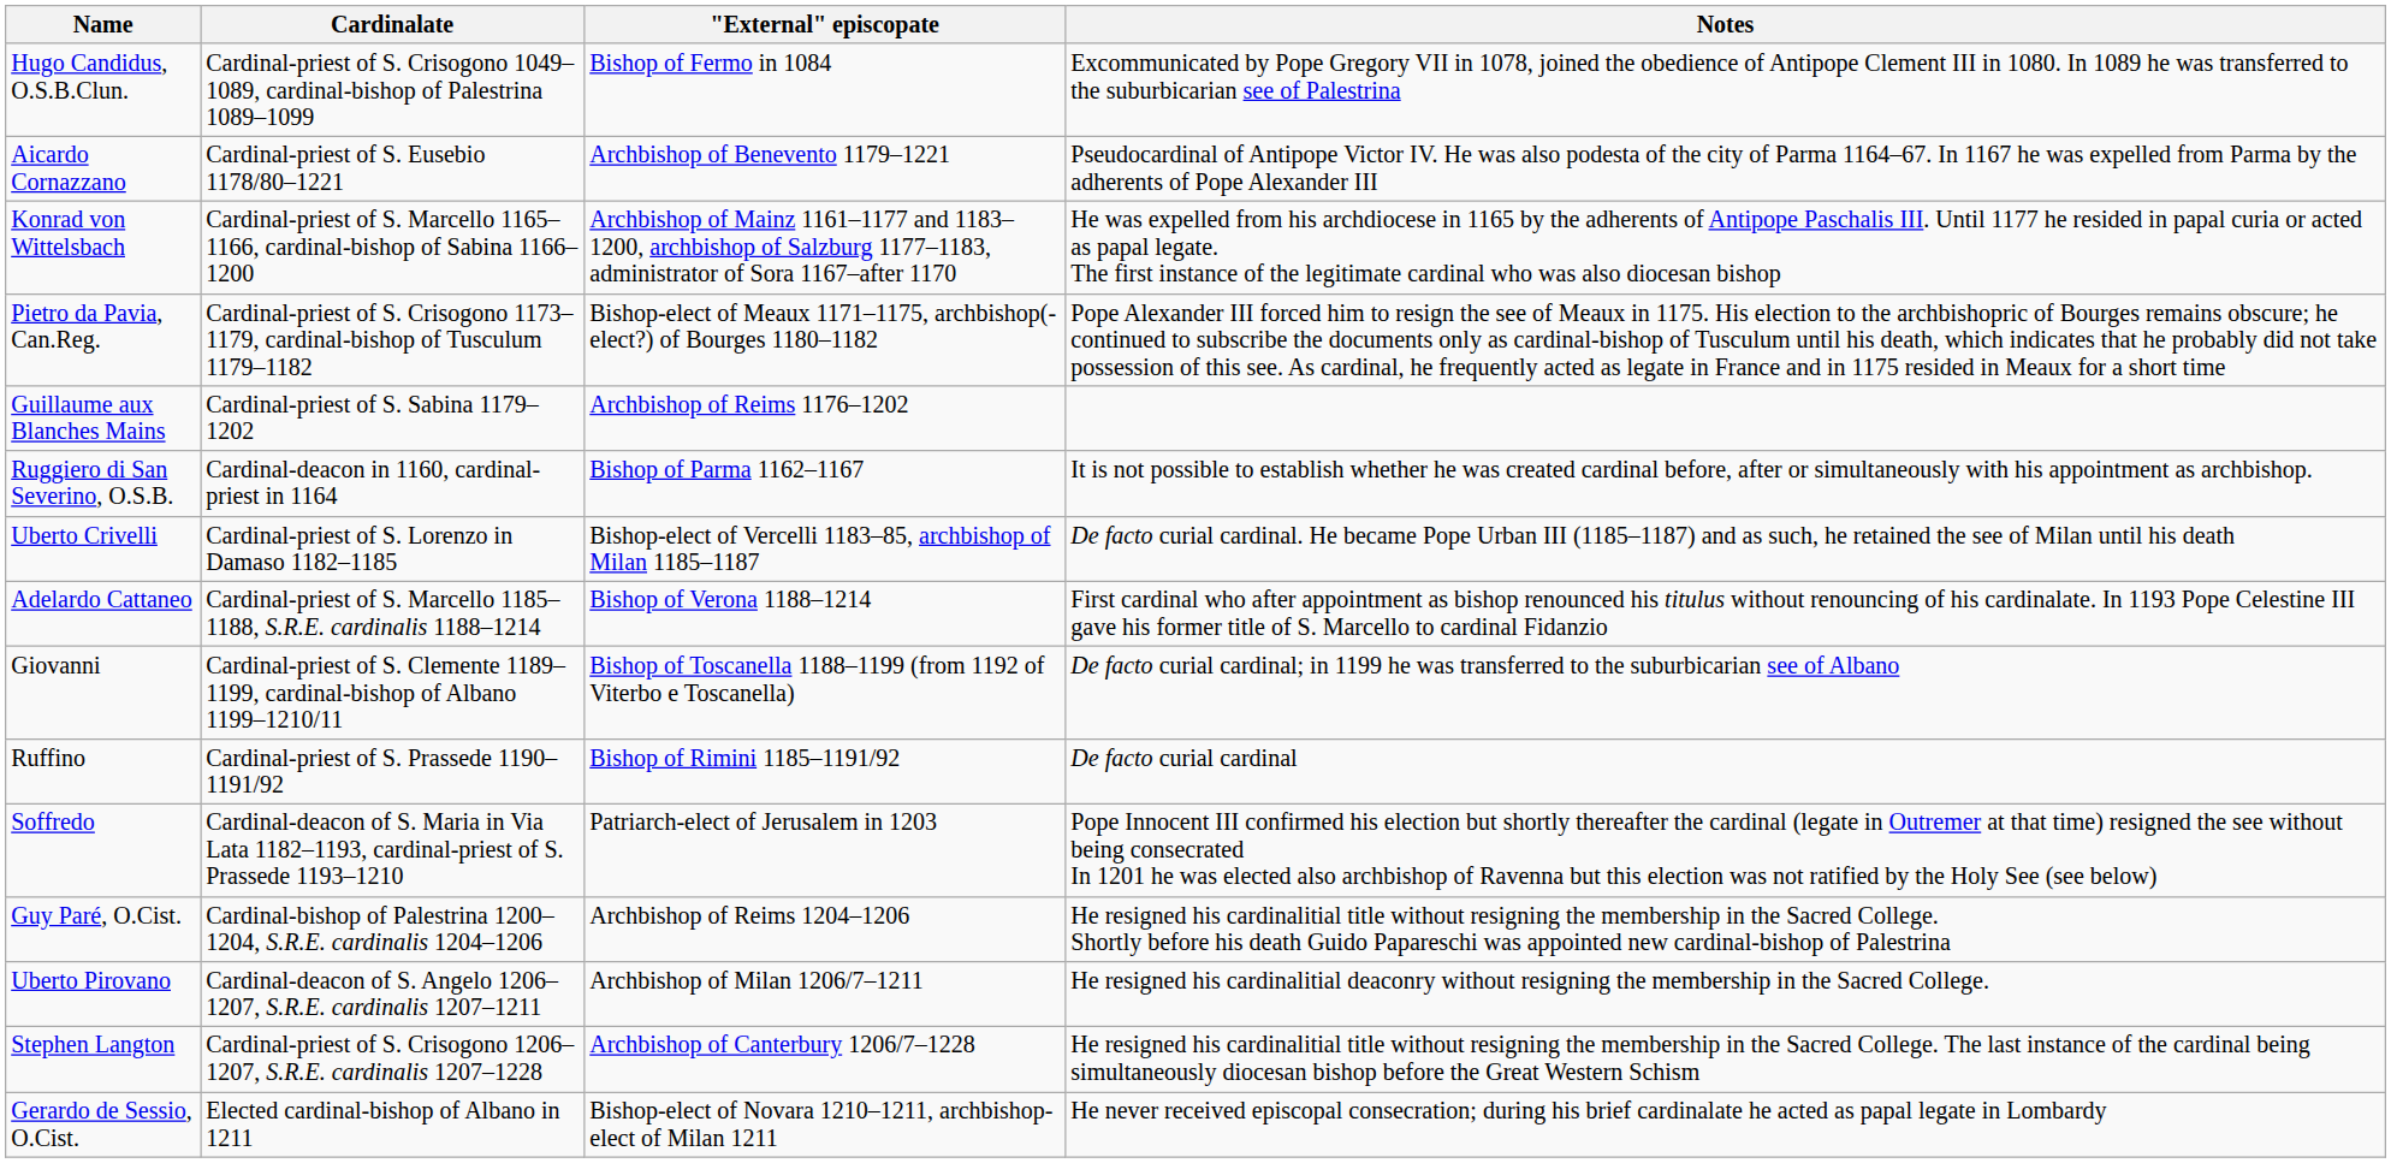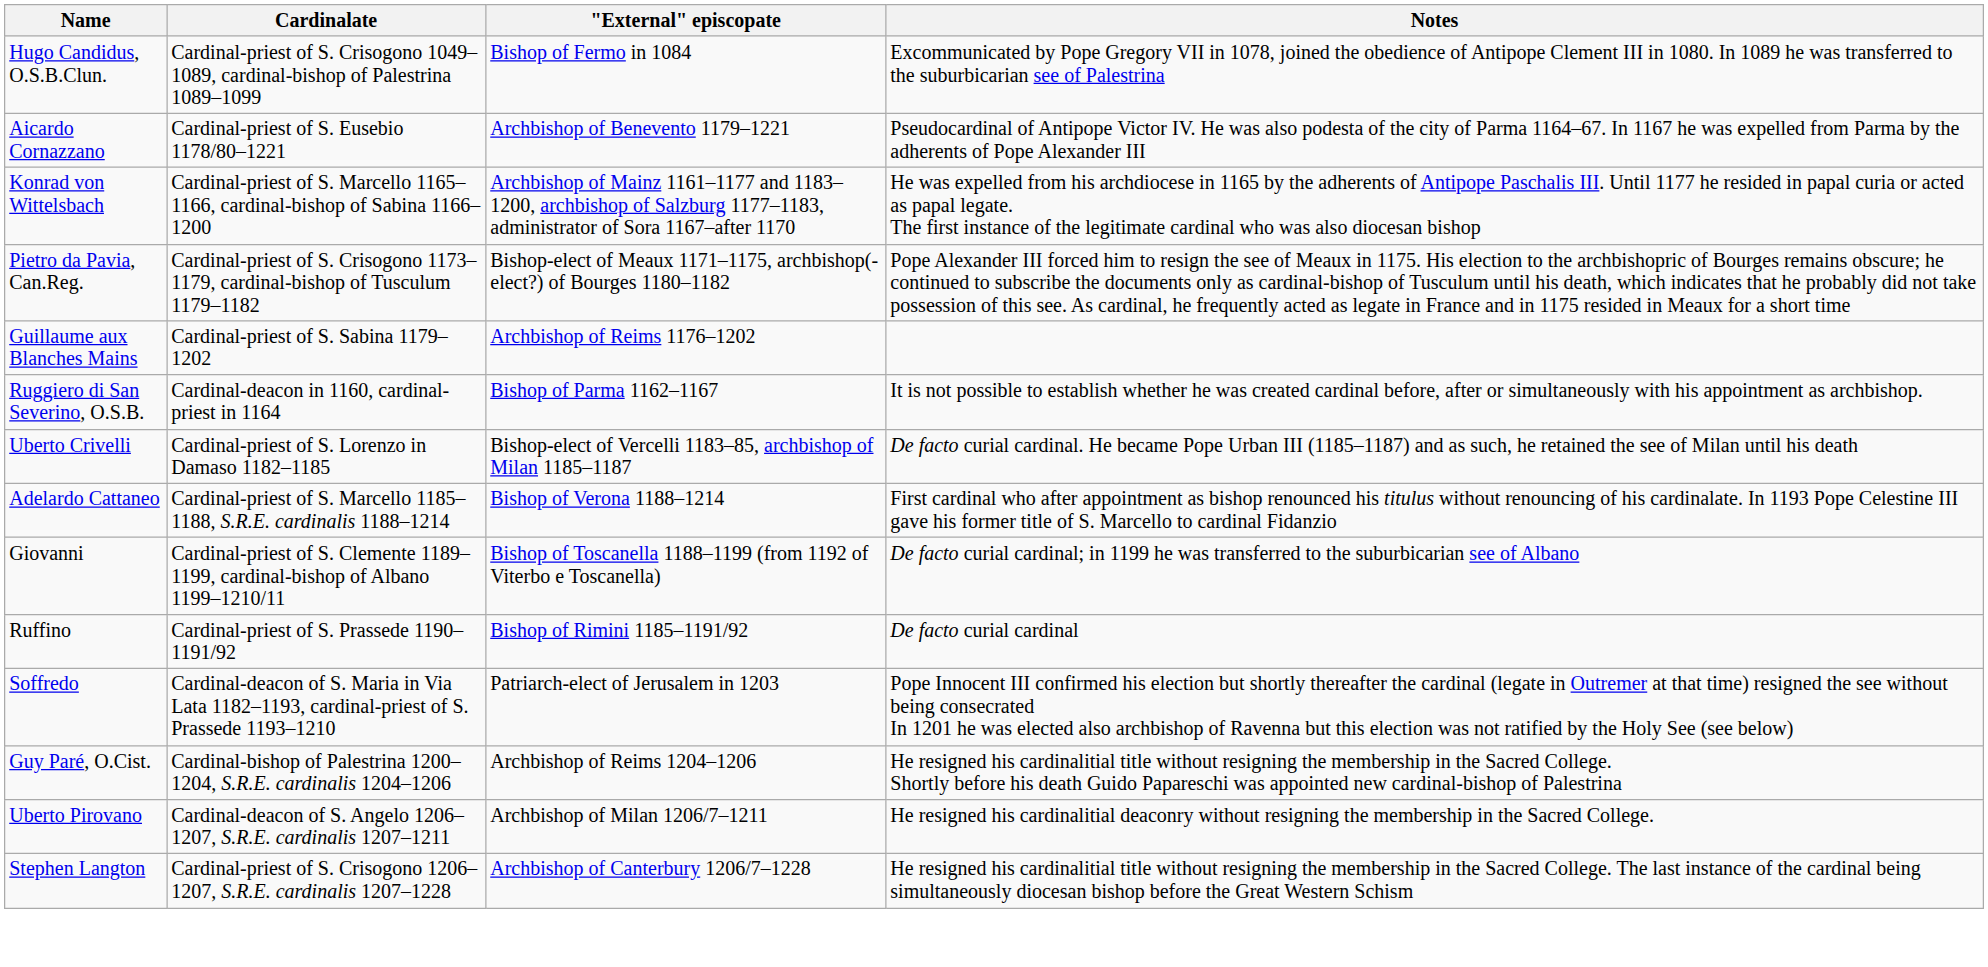 <table class="wikitable sortable" style="width:100%">
 <tr>
 <th width="*">Name</th>
 <th width="*">Cardinalate</th>
 <th width="*">"External" episcopate</th>
 <th width="*">Notes</th>
 </tr>
 <tr valign="top">
 <td><a href='#'>Hugo Candidus</a>, O.S.B.Clun.</td>
 <td>Cardinal-priest of S. Crisogono 1049–1089, cardinal-bishop of Palestrina 1089–1099</td>
 <td><a href='#'>Bishop of Fermo</a> in 1084</td>
 <td>Excommunicated by Pope Gregory VII in 1078, joined the obedience of Antipope Clement III in 1080. In 1089 he was transferred  to the suburbicarian <a href='#'>see of Palestrina</a></td>
 </tr>
 <tr valign="top">
 <td><a href='#'>Aicardo Cornazzano</a></td>
 <td>Cardinal-priest of S. Eusebio 1178/80–1221</td>
 <td><a href='#'>Archbishop of Benevento</a> 1179–1221</td>
 <td>Pseudocardinal of Antipope Victor IV. He was also podesta of the city of Parma 1164–67. In 1167 he was expelled from Parma by the adherents of Pope Alexander III</td>
 </tr>
 <tr valign="top">
 <td><a href='#'>Konrad von Wittelsbach</a></td>
 <td>Cardinal-priest of S. Marcello 1165–1166, cardinal-bishop of Sabina 1166–1200</td>
 <td><a href='#'>Archbishop of Mainz</a> 1161–1177 and 1183–1200, <a href='#'>archbishop of Salzburg</a> 1177–1183, administrator of Sora 1167–after 1170</td>
 <td>He was expelled from his archdiocese in 1165 by the adherents of <a href='#'>Antipope Paschalis III</a>. Until 1177 he resided in papal curia or acted as papal legate.<br>The first instance of the legitimate cardinal who was also diocesan bishop</td>
 </tr>
 <tr valign="top">
 <td><a href='#'>Pietro da Pavia</a>, Can.Reg.</td>
 <td>Cardinal-priest of S. Crisogono 1173–1179, cardinal-bishop of Tusculum 1179–1182</td>
 <td>Bishop-elect of Meaux 1171–1175, archbishop(-elect?) of Bourges 1180–1182</td>
 <td>Pope Alexander III forced him to resign the see of Meaux in 1175. His election to the archbishopric of Bourges remains obscure; he continued to subscribe the documents only as cardinal-bishop of Tusculum until his death, which indicates that he probably did not take possession of this see. As cardinal, he frequently acted as legate in France and in 1175 resided in Meaux for a short time</td>
 </tr>
 <tr valign="top">
 <td><a href='#'>Guillaume aux Blanches Mains</a></td>
 <td>Cardinal-priest of S. Sabina 1179–1202</td>
 <td><a href='#'>Archbishop of Reims</a> 1176–1202</td>
 <td></td>
 </tr>
 <tr valign="top">
 <td><a href='#'>Ruggiero di San Severino</a>, O.S.B.</td>
 <td>Cardinal-deacon in 1160, cardinal-priest in 1164</td>
 <td><a href='#'>Bishop of Parma</a> 1162–1167</td>
 <td>It is not possible to establish whether he was created cardinal before, after or simultaneously with his appointment as archbishop.</td>
 </tr>
 <tr valign="top">
 <td><a href='#'>Uberto Crivelli</a></td>
 <td>Cardinal-priest of S. Lorenzo in Damaso 1182–1185</td>
 <td>Bishop-elect of Vercelli 1183–85, <a href='#'>archbishop of Milan</a> 1185–1187</td>
 <td><em>De facto</em> curial cardinal. He became Pope Urban III (1185–1187) and as such, he retained the see of Milan until his death</td>
 </tr>
 <tr valign="top">
 <td><a href='#'>Adelardo Cattaneo</a></td>
 <td>Cardinal-priest of S. Marcello 1185–1188, <em>S.R.E. cardinalis</em> 1188–1214</td>
 <td><a href='#'>Bishop of Verona</a> 1188–1214</td>
 <td>First cardinal who after appointment as bishop renounced his <em>titulus</em> without renouncing of his cardinalate. In 1193 Pope Celestine III gave his former title of S. Marcello to cardinal Fidanzio</td>
 </tr>
 <tr valign="top">
 <td>Giovanni</td>
 <td>Cardinal-priest of S. Clemente 1189–1199, cardinal-bishop of Albano 1199–1210/11</td>
 <td><a href='#'>Bishop of Toscanella</a> 1188–1199 (from 1192 of Viterbo e Toscanella)</td>
 <td><em>De facto</em> curial cardinal; in 1199 he was transferred to the suburbicarian <a href='#'>see of Albano</a></td>
 </tr>
 <tr valign="top">
 <td>Ruffino</td>
 <td>Cardinal-priest of S. Prassede 1190–1191/92</td>
 <td><a href='#'>Bishop of Rimini</a> 1185–1191/92</td>
 <td><em>De facto</em> curial cardinal</td>
 </tr>
 <tr valign="top">
 <td><a href='#'>Soffredo</a></td>
 <td>Cardinal-deacon of S. Maria in Via Lata 1182–1193, cardinal-priest of S. Prassede 1193–1210</td>
 <td>Patriarch-elect of Jerusalem in 1203</td>
 <td>Pope Innocent III confirmed his election but shortly thereafter the cardinal (legate in <a href='#'>Outremer</a> at that time) resigned the see without being consecrated<br>In 1201 he was elected also archbishop of Ravenna but this election was not ratified by the Holy See (see below)</td>
 </tr>
 <tr valign="top">
 <td><a href='#'>Guy Paré</a>, O.Cist.</td>
 <td>Cardinal-bishop of Palestrina 1200–1204, <em>S.R.E. cardinalis</em> 1204–1206</td>
 <td>Archbishop of Reims 1204–1206</td>
 <td>He resigned his cardinalitial title without resigning the membership in the Sacred College.<br>Shortly before his death Guido Papareschi was appointed new cardinal-bishop of Palestrina</td>
 </tr>
 <tr valign="top">
 <td><a href='#'>Uberto Pirovano</a></td>
 <td>Cardinal-deacon of S. Angelo 1206–1207, <em>S.R.E. cardinalis</em> 1207–1211</td>
 <td>Archbishop of Milan 1206/7–1211</td>
 <td>He resigned his cardinalitial deaconry without resigning the membership in the Sacred College.</td>
 </tr>
 <tr valign="top">
 <td><a href='#'>Stephen Langton</a></td>
 <td>Cardinal-priest of S. Crisogono 1206–1207, <em>S.R.E. cardinalis</em> 1207–1228</td>
 <td><a href='#'>Archbishop of Canterbury</a> 1206/7–1228</td>
 <td>He resigned his cardinalitial title without resigning the membership in the Sacred College. The last instance of the cardinal being simultaneously diocesan bishop before the Great Western Schism</td>
 </tr>
-<tr valign="top">
-<td><a href='#'>Gerardo de Sessio</a>, O.Cist.</td>
-<td>Elected cardinal-bishop of Albano in 1211</td>
-<td>Bishop-elect of Novara 1210–1211, archbishop-elect of Milan 1211</td>
-<td>He never received episcopal consecration; during his brief cardinalate he acted as papal legate in Lombardy</td>
-</tr>
 </table>
